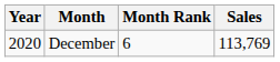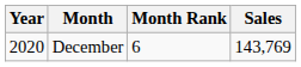 <table class="wikitable">
 <tr>
 <th>Year</th>
 <th>Month</th>
 <th>Month Rank</th>
 <th>Sales</th>
 </tr>
 <tr>
 <td>2020</td>
 <td>December</td>
 <td>6</td>
-<td>113,769</td>
+<td>143,769</td>
 </tr>
 </table>
